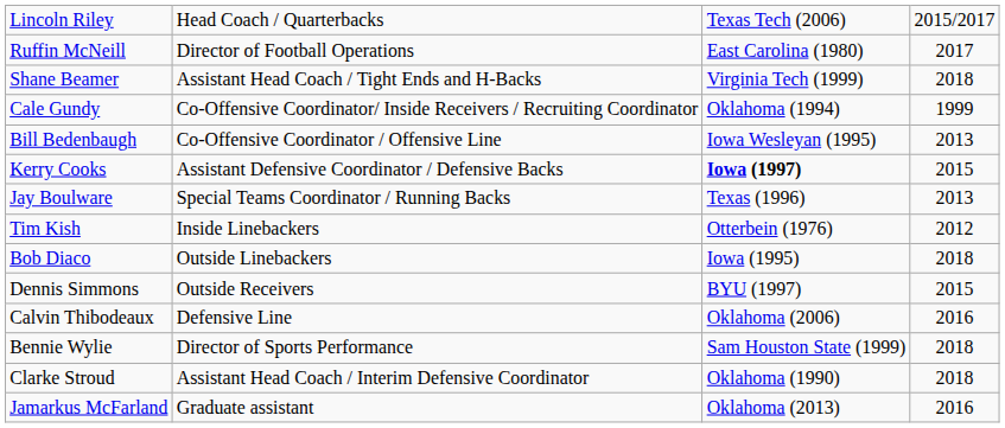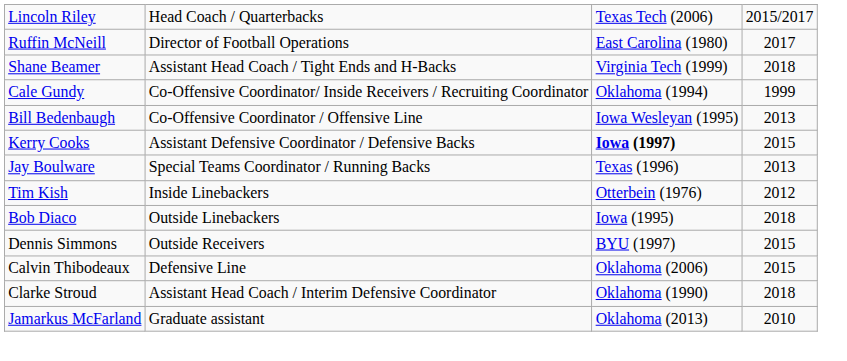 <table class="wikitable sortable">
 <tr>
 <td><a href='#'>Lincoln Riley</a></td>
 <td>Head Coach / Quarterbacks</td>
 <td><a href='#'>Texas Tech</a> (2006)</td>
 <td align=center>2015/2017</td>
 </tr>
 <tr>
 <td><a href='#'>Ruffin McNeill</a></td>
 <td>Director of Football Operations</td>
 <td><a href='#'>East Carolina</a> (1980)</td>
 <td align=center>2017</td>
 </tr>
 <tr>
 <td><a href='#'>Shane Beamer</a></td>
 <td>Assistant Head Coach / Tight Ends and H-Backs</td>
 <td><a href='#'>Virginia Tech</a> (1999)</td>
 <td align=center>2018</td>
 </tr>
 <tr>
 <td><a href='#'>Cale Gundy</a></td>
 <td>Co-Offensive Coordinator/ Inside Receivers / Recruiting Coordinator</td>
 <td><a href='#'>Oklahoma</a> (1994)</td>
 <td align=center>1999</td>
 </tr>
 <tr>
 <td><a href='#'>Bill Bedenbaugh</a></td>
 <td>Co-Offensive Coordinator / Offensive Line</td>
 <td><a href='#'>Iowa Wesleyan</a> (1995)</td>
 <td align=center>2013</td>
 </tr>
 <tr>
 <td><a href='#'>Kerry Cooks</a></td>
 <td>Assistant Defensive Coordinator / Defensive Backs</td>
 <td><strong><a href='#'>Iowa</a> (1997)</strong></td>
 <td align=center>2015</td>
 </tr>
 <tr>
 <td><a href='#'>Jay Boulware</a></td>
 <td>Special Teams Coordinator / Running Backs</td>
 <td><a href='#'>Texas</a> (1996)</td>
 <td align=center>2013</td>
 </tr>
 <tr>
 <td><a href='#'>Tim Kish</a></td>
 <td>Inside Linebackers</td>
 <td><a href='#'>Otterbein</a> (1976)</td>
 <td align=center>2012</td>
 </tr>
 <tr>
 <td><a href='#'>Bob Diaco</a></td>
 <td>Outside Linebackers</td>
 <td><a href='#'>Iowa</a> (1995)</td>
 <td align=center>2018</td>
 </tr>
 <tr>
 <td>Dennis Simmons</td>
 <td>Outside Receivers</td>
 <td><a href='#'>BYU</a> (1997)</td>
 <td align=center>2015</td>
 </tr>
 <tr>
 <td>Calvin Thibodeaux</td>
 <td>Defensive Line</td>
 <td><a href='#'>Oklahoma</a> (2006)</td>
-<td align=center>2016</td>
-</tr>
-<tr>
-<td>Bennie Wylie</td>
-<td>Director of Sports Performance</td>
-<td><a href='#'>Sam Houston State</a> (1999)</td>
-<td align=center>2018</td>
+<td align=center>2015</td>
 </tr>
 <tr>
 <td>Clarke Stroud</td>
 <td>Assistant Head Coach / Interim Defensive Coordinator</td>
 <td><a href='#'>Oklahoma</a> (1990)</td>
 <td align=center>2018</td>
 </tr>
 <tr>
 <td><a href='#'>Jamarkus McFarland</a></td>
 <td>Graduate assistant</td>
 <td><a href='#'>Oklahoma</a> (2013)</td>
-<td align=center>2016</td>
+<td align=center>2010</td>
 </tr>
 </table>
